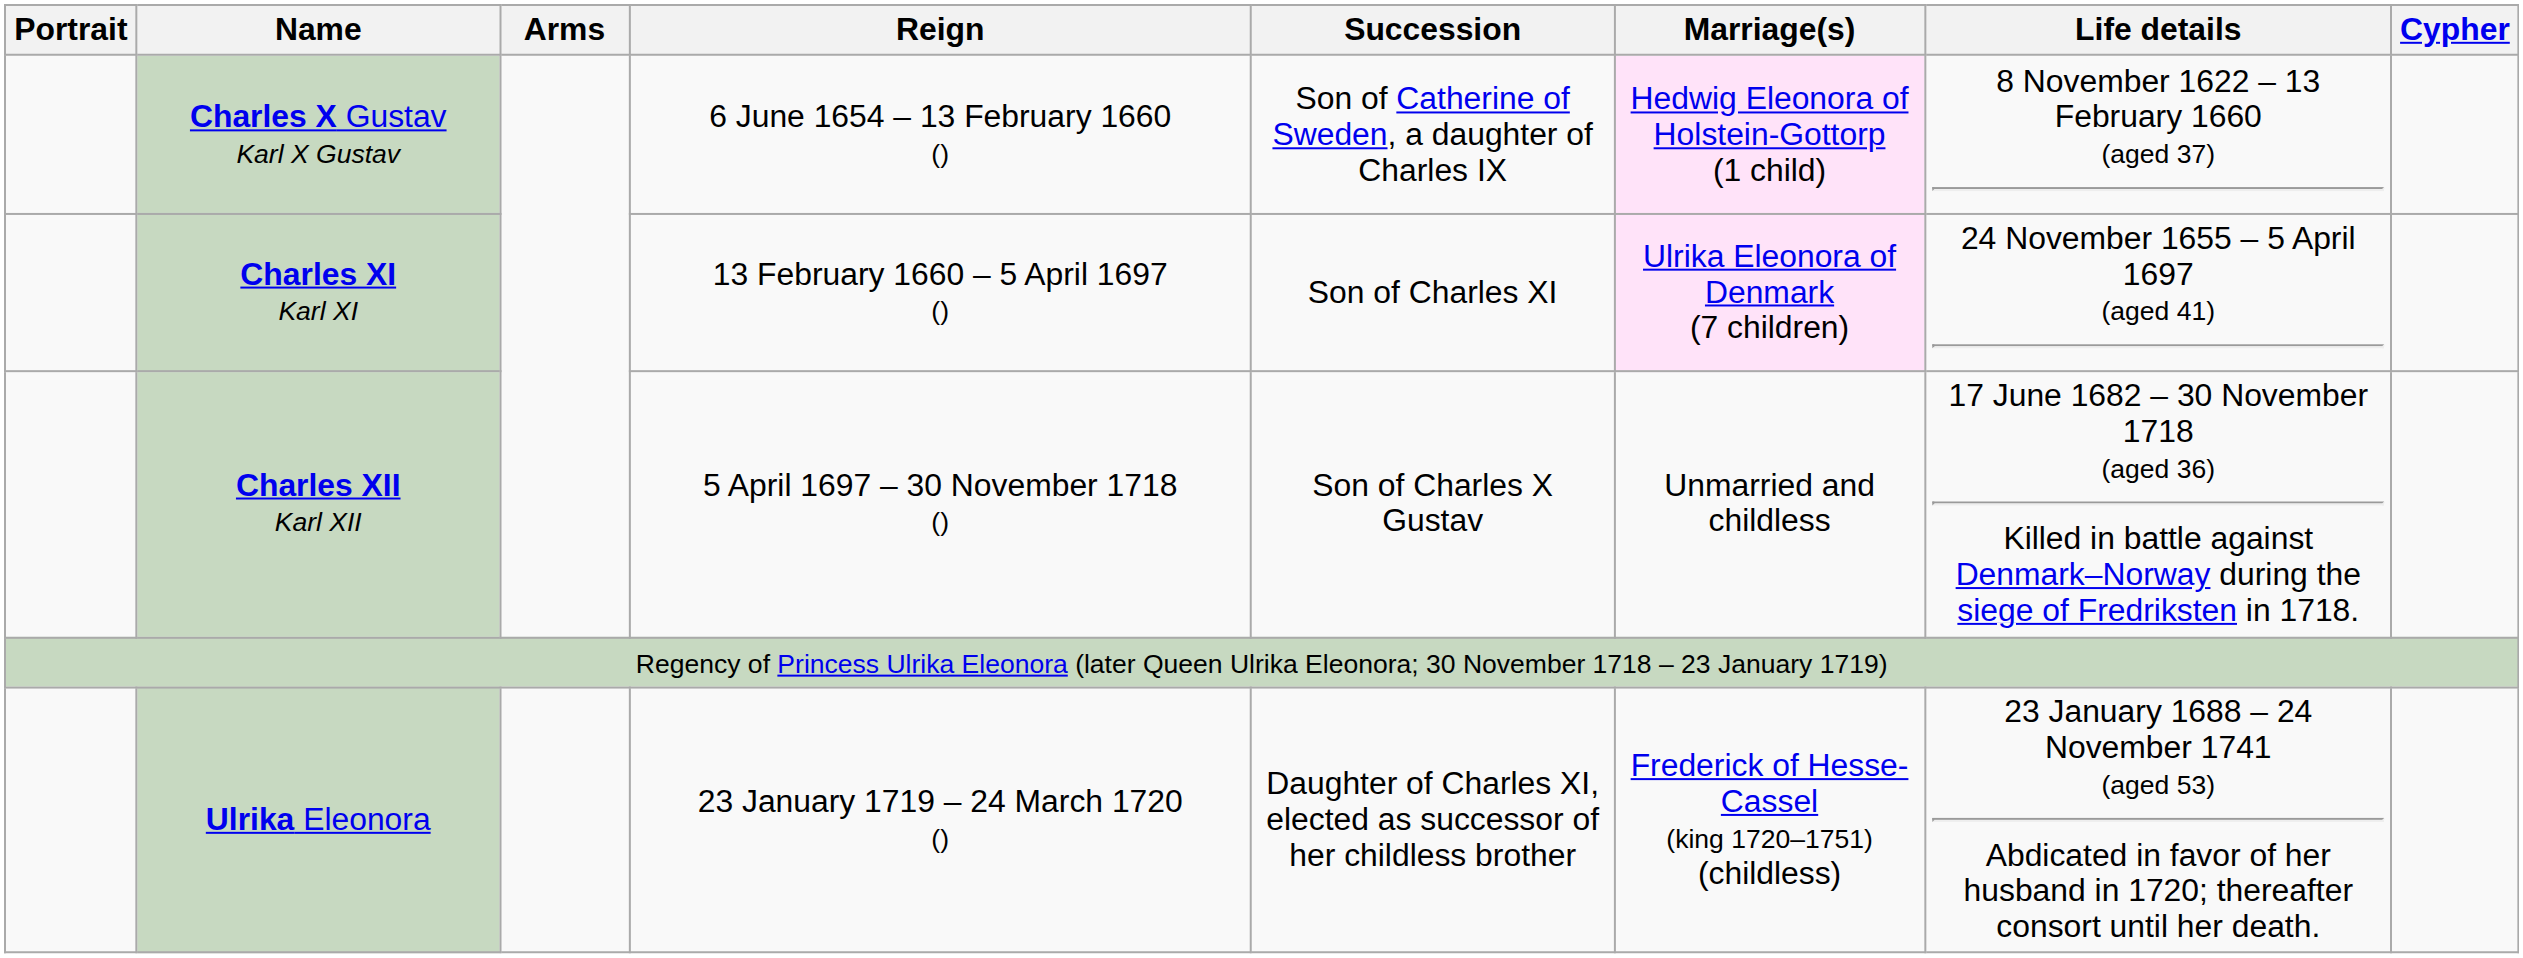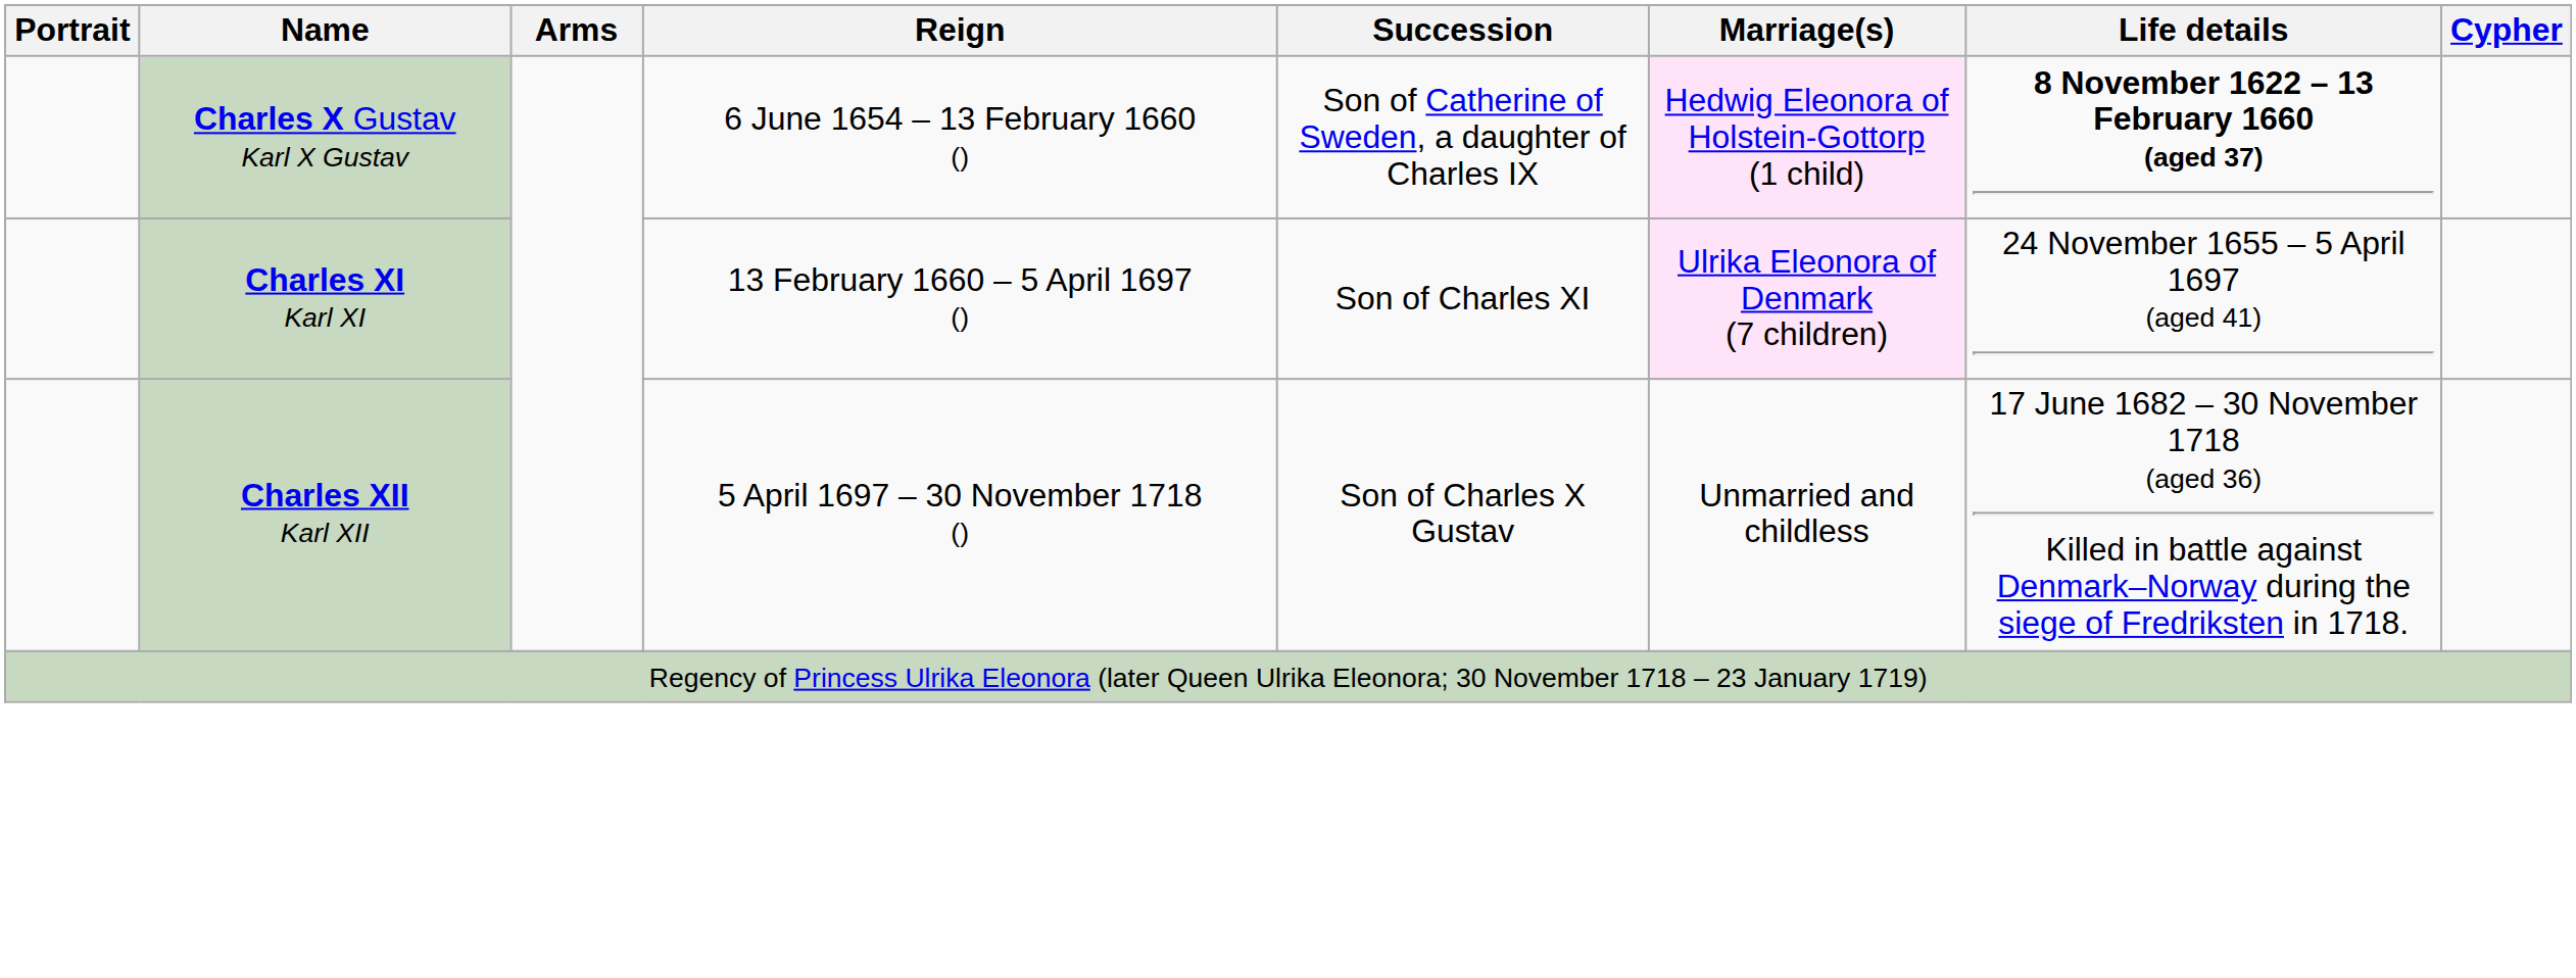 <table class="wikitable" style="text-align:center; width:100%;">
 <tr>
 <th width="5%">Portrait</th>
 <th width="14%">Name</th>
 <th width="5%">Arms</th>
 <th width="24%">Reign</th>
 <th width="14%">Succession</th>
 <th width="12%">Marriage(s)</th>
 <th width="18%">Life details</th>
 <th width="3%"><a href='#'>Cypher</a></th>
 </tr>
 <tr>
 <td></td>
 <td style="background-color: #c7d9c1"><a href='#'><strong>Charles X</strong> Gustav</a><br><small><em>Karl X Gustav</em></small></td>
 <td rowspan=3></td>
 <td>6 June 1654 – 13 February 1660<br><small>()</small></td>
 <td>Son of <a href='#'>Catherine of Sweden</a>, a daughter of Charles IX</td>
 <td style="background-color: #ffe3f9"><a href='#'>Hedwig Eleonora of Holstein-Gottorp</a><br>(1 child)</td>
-<td>8 November 1622 – 13 February 1660<br><small>(aged 37)</small><hr></td>
+<td><strong>8 November 1622 – 13 February 1660<br><small>(aged 37)</small><hr></strong></td>
 <td></td>
 </tr>
 <tr>
 <td></td>
 <td style="background-color: #c7d9c1"><strong><a href='#'>Charles XI</a></strong><br><small><em>Karl XI</em></small></td>
 <td>13 February 1660 – 5 April 1697<br><small>()</small></td>
 <td>Son of Charles XI</td>
 <td style="background-color: #ffe3f9"><a href='#'>Ulrika Eleonora of Denmark</a><br>(7 children)</td>
 <td>24 November 1655 – 5 April 1697<br><small>(aged 41)</small><hr></td>
 <td></td>
 </tr>
 <tr>
 <td></td>
 <td style="background-color: #c7d9c1"><strong><a href='#'>Charles XII</a></strong><br><small><em>Karl XII</em></small></td>
 <td>5 April 1697 – 30 November 1718<br><small>()</small></td>
 <td>Son of Charles X Gustav</td>
 <td>Unmarried and childless</td>
 <td>17 June 1682 – 30 November 1718<br><small>(aged 36)</small><hr>Killed in battle against <a href='#'>Denmark–Norway</a> during the <a href='#'>siege of Fredriksten</a> in 1718.</td>
 <td></td>
 </tr>
 <tr>
 <td colspan=8 style="background-color: #c7d9c1"><small>Regency of <a href='#'>Princess Ulrika Eleonora</a> (later Queen Ulrika Eleonora; 30 November 1718 – 23 January 1719)</small></td>
 </tr>
-<tr>
-<td></td>
-<td style="background-color: #c7d9c1"><a href='#'><strong>Ulrika</strong> Eleonora</a></td>
-<td></td>
-<td>23 January 1719 – 24 March 1720<br><small>()</small></td>
-<td>Daughter of Charles XI, elected as successor of her childless brother</td>
-<td><a href='#'>Frederick of Hesse-Cassel</a><br><small>(king 1720–1751)</small><br>(childless)</td>
-<td>23 January 1688 – 24 November 1741<br><small>(aged 53)</small><hr>Abdicated in favor of her husband in 1720; thereafter consort until her death.</td>
-<td></td>
-</tr>
 </table>
